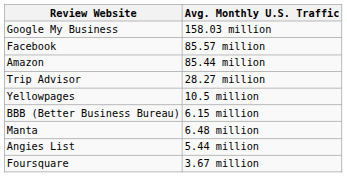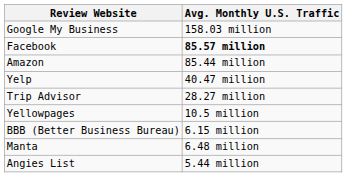 <table class="wikitable">
 <tr>
 <th>Review Website</th>
 <th>Avg. Monthly U.S. Traffic</th>
 </tr>
 <tr>
 <td>Google My Business</td>
 <td>158.03 million</td>
 </tr>
 <tr>
 <td>Facebook</td>
-<td>85.57 million</td>
+<td><strong>85.57 million</strong></td>
 </tr>
 <tr>
 <td>Amazon</td>
 <td>85.44 million</td>
+</tr>
+<tr>
+<td>Yelp</td>
+<td>40.47 million</td>
 </tr>
 <tr>
 <td>Trip Advisor</td>
 <td>28.27 million</td>
 </tr>
 <tr>
 <td>Yellowpages</td>
 <td>10.5 million</td>
 </tr>
 <tr>
 <td>BBB (Better Business Bureau)</td>
 <td>6.15 million</td>
 </tr>
 <tr>
 <td>Manta</td>
 <td>6.48 million</td>
 </tr>
 <tr>
 <td>Angies List</td>
 <td>5.44 million</td>
 </tr>
-<tr>
-<td>Foursquare</td>
-<td>3.67 million</td>
-</tr>
 </table>
